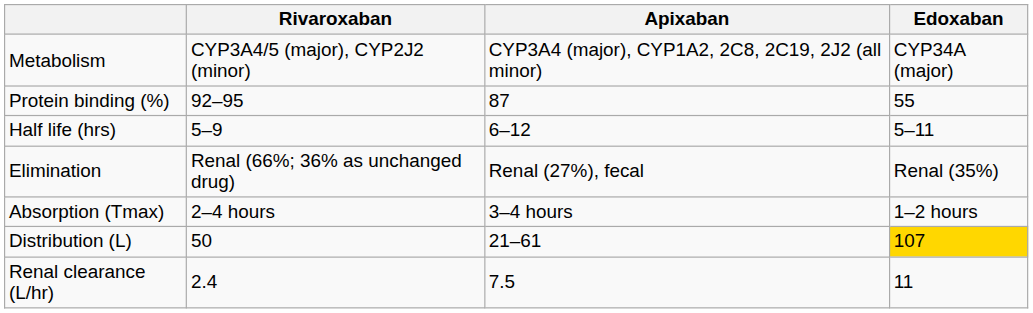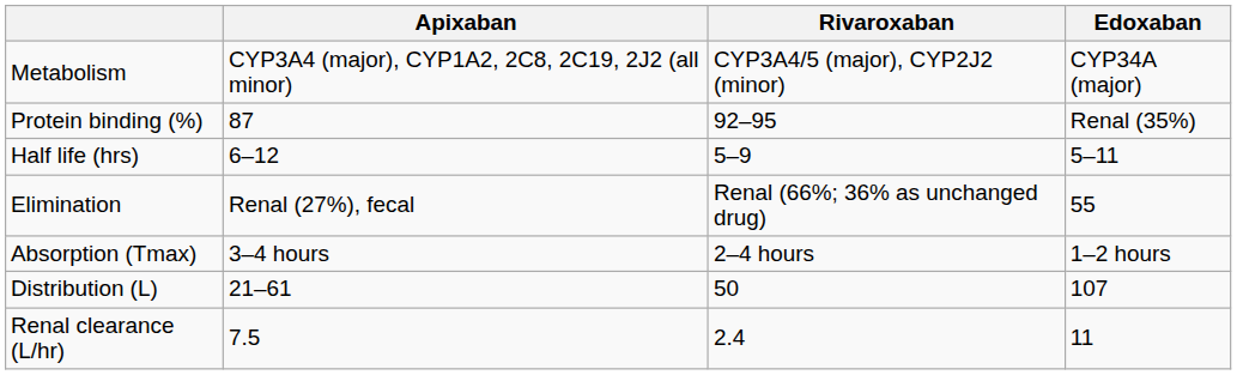 <table class="wikitable">
 <tr>
 <th></th>
+<th>Apixaban</th>
 <th>Rivaroxaban</th>
-<th>Apixaban</th>
 <th>Edoxaban</th>
 </tr>
 <tr>
 <td>Metabolism</td>
+<td>CYP3A4 (major), CYP1A2, 2C8, 2C19, 2J2 (all minor)</td>
 <td>CYP3A4/5 (major), CYP2J2 (minor)</td>
-<td>CYP3A4 (major), CYP1A2, 2C8, 2C19, 2J2 (all minor)</td>
 <td>CYP34A (major)</td>
 </tr>
 <tr>
 <td>Protein binding (%)</td>
+<td>87</td>
 <td>92–95</td>
-<td>87</td>
-<td>55</td>
+<td>Renal (35%)</td>
 </tr>
 <tr>
 <td>Half life (hrs)</td>
+<td>6–12</td>
 <td>5–9</td>
-<td>6–12</td>
 <td>5–11</td>
 </tr>
 <tr>
 <td>Elimination</td>
+<td>Renal (27%), fecal</td>
 <td>Renal (66%; 36% as unchanged drug)</td>
-<td>Renal (27%), fecal</td>
-<td>Renal (35%)</td>
+<td>55</td>
 </tr>
 <tr>
 <td>Absorption (Tmax)</td>
+<td>3–4 hours</td>
 <td>2–4 hours</td>
-<td>3–4 hours</td>
 <td>1–2 hours</td>
 </tr>
 <tr>
 <td>Distribution (L)</td>
+<td>21–61</td>
 <td>50</td>
-<td>21–61</td>
-<td style="background: gold;">107</td>
+<td>107</td>
 </tr>
 <tr>
 <td>Renal clearance (L/hr)</td>
+<td>7.5</td>
 <td>2.4</td>
-<td>7.5</td>
 <td>11</td>
 </tr>
 </table>
